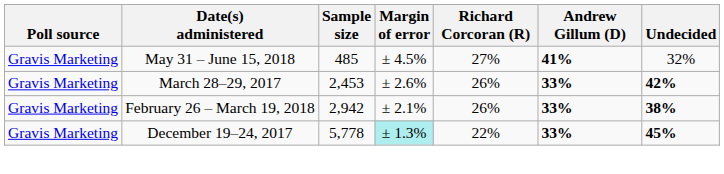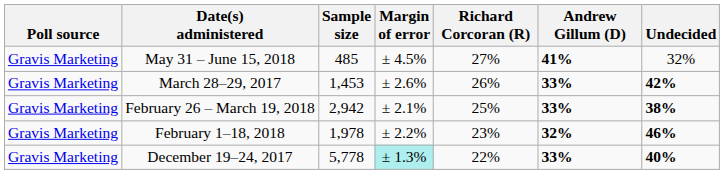 <table class="wikitable">
 <tr valign=bottom>
 <th>Poll source</th>
 <th>Date(s)<br>administered</th>
 <th>Sample<br>size</th>
 <th>Margin<br>of error</th>
 <th style="width:100px;">Richard<br>Corcoran (R)</th>
 <th style="width:100px;">Andrew<br>Gillum (D)</th>
 <th>Undecided</th>
 </tr>
 <tr>
 <td><a href='#'>Gravis Marketing</a></td>
 <td align=center>May 31 – June 15, 2018</td>
 <td align=center>485</td>
 <td align=center>± 4.5%</td>
 <td align=center>27%</td>
 <td><strong>41%</strong></td>
 <td align=center>32%</td>
 </tr>
 <tr>
 <td><a href='#'>Gravis Marketing</a></td>
 <td align=center>March 28–29, 2017</td>
-<td align=center>2,453</td>
+<td align=center>1,453</td>
 <td align=center>± 2.6%</td>
 <td align=center>26%</td>
 <td><strong>33%</strong></td>
 <td><strong>42%</strong></td>
 </tr>
 <tr>
 <td><a href='#'>Gravis Marketing</a></td>
 <td align=center>February 26 – March 19, 2018</td>
 <td align=center>2,942</td>
 <td align=center>± 2.1%</td>
-<td align=center>26%</td>
+<td align=center>25%</td>
 <td><strong>33%</strong></td>
 <td><strong>38%</strong></td>
+</tr>
+<tr>
+<td><a href='#'>Gravis Marketing</a></td>
+<td align=center>February 1–18, 2018</td>
+<td align=center>1,978</td>
+<td align=center>± 2.2%</td>
+<td align=center>23%</td>
+<td><strong>32%</strong></td>
+<td><strong>46%</strong></td>
 </tr>
 <tr>
 <td><a href='#'>Gravis Marketing</a></td>
 <td align=center>December 19–24, 2017</td>
 <td align=center>5,778</td>
 <td align=center style="background: paleturquoise;">± 1.3%</td>
 <td align=center>22%</td>
 <td><strong>33%</strong></td>
-<td><strong>45%</strong></td>
+<td><strong>40%</strong></td>
 </tr>
 </table>
